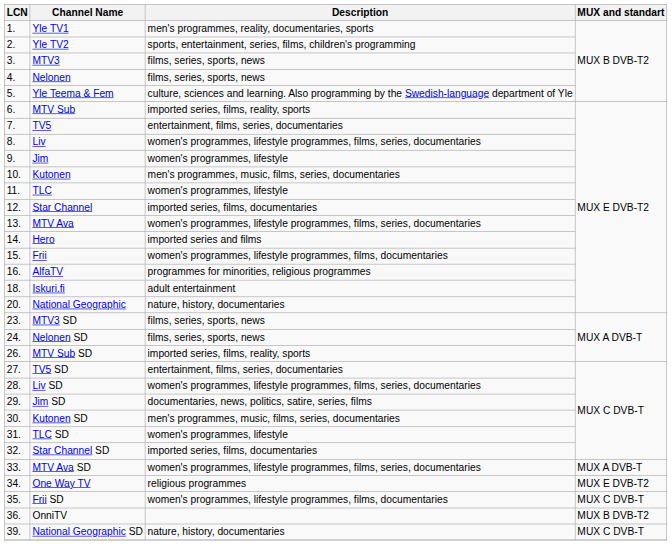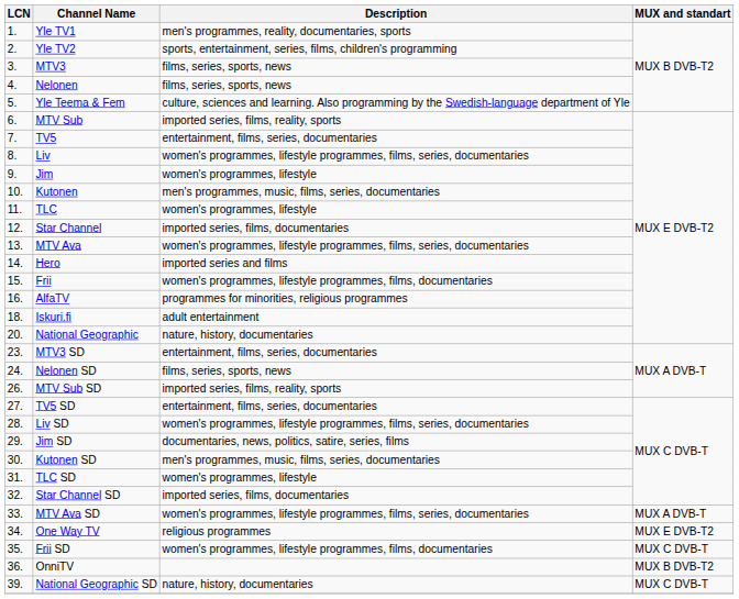 <table class="wikitable" style="text-align: left;">
 <tr>
 <th>LCN</th>
 <th>Channel Name</th>
 <th>Description</th>
 <th>MUX and standart</th>
 </tr>
 <tr>
 <td>1.</td>
 <td><a href='#'>Yle TV1</a></td>
 <td>men's programmes, reality, documentaries, sports</td>
 <td rowspan="5">MUX B DVB-T2</td>
 </tr>
 <tr>
 <td>2.</td>
 <td><a href='#'>Yle TV2</a></td>
 <td>sports, entertainment, series, films, children's programming</td>
 </tr>
 <tr>
 <td>3.</td>
 <td><a href='#'>MTV3</a></td>
 <td>films, series, sports, news</td>
 </tr>
 <tr>
 <td>4.</td>
 <td><a href='#'>Nelonen</a></td>
 <td>films, series, sports, news</td>
 </tr>
 <tr>
 <td>5.</td>
 <td><a href='#'>Yle Teema & Fem</a></td>
 <td>culture, sciences and learning. Also programming by the <a href='#'>Swedish-language</a> department of Yle</td>
 </tr>
 <tr>
 <td>6.</td>
 <td><a href='#'>MTV Sub</a></td>
 <td>imported series, films, reality, sports</td>
 <td rowspan="13">MUX E DVB-T2</td>
 </tr>
 <tr>
 <td>7.</td>
 <td><a href='#'>TV5</a></td>
 <td>entertainment, films, series, documentaries</td>
 </tr>
 <tr>
 <td>8.</td>
 <td><a href='#'>Liv</a></td>
 <td>women's programmes, lifestyle programmes, films, series, documentaries</td>
 </tr>
 <tr>
 <td>9.</td>
 <td><a href='#'>Jim</a></td>
 <td>women's programmes, lifestyle</td>
 </tr>
 <tr>
 <td>10.</td>
 <td><a href='#'>Kutonen</a></td>
 <td>men's programmes, music, films, series, documentaries</td>
 </tr>
 <tr>
 <td>11.</td>
 <td><a href='#'>TLC</a></td>
 <td>women's programmes, lifestyle</td>
 </tr>
 <tr>
 <td>12.</td>
 <td><a href='#'>Star Channel</a></td>
 <td>imported series, films, documentaries</td>
 </tr>
 <tr>
 <td>13.</td>
 <td><a href='#'>MTV Ava</a></td>
 <td>women's programmes, lifestyle programmes, films, series, documentaries</td>
 </tr>
 <tr>
 <td>14.</td>
 <td><a href='#'>Hero</a></td>
 <td>imported series and films</td>
 </tr>
 <tr>
 <td>15.</td>
 <td><a href='#'>Frii</a></td>
 <td>women's programmes, lifestyle programmes, films, documentaries</td>
 </tr>
 <tr>
 <td>16.</td>
 <td><a href='#'>AlfaTV</a></td>
 <td>programmes for minorities, religious programmes</td>
 </tr>
 <tr>
 <td>18.</td>
 <td><a href='#'>Iskuri.fi</a></td>
 <td>adult entertainment</td>
 </tr>
 <tr>
 <td>20.</td>
 <td><a href='#'>National Geographic</a></td>
 <td>nature, history, documentaries</td>
 </tr>
 <tr>
 <td>23.</td>
 <td><a href='#'>MTV3</a> SD</td>
-<td>films, series, sports, news</td>
+<td>entertainment, films, series, documentaries</td>
 <td rowspan="3">MUX A DVB-T</td>
 </tr>
 <tr>
 <td>24.</td>
 <td><a href='#'>Nelonen</a> SD</td>
 <td>films, series, sports, news</td>
 </tr>
 <tr>
 <td>26.</td>
 <td><a href='#'>MTV Sub</a> SD</td>
 <td>imported series, films, reality, sports</td>
 </tr>
 <tr>
 <td>27.</td>
 <td><a href='#'>TV5</a> SD</td>
 <td>entertainment, films, series, documentaries</td>
 <td rowspan="6">MUX C DVB-T</td>
 </tr>
 <tr>
 <td>28.</td>
 <td><a href='#'>Liv</a> SD</td>
 <td>women's programmes, lifestyle programmes, films, series, documentaries</td>
 </tr>
 <tr>
 <td>29.</td>
 <td><a href='#'>Jim</a>  SD</td>
 <td>documentaries, news, politics, satire, series, films</td>
 </tr>
 <tr>
 <td>30.</td>
 <td><a href='#'>Kutonen</a> SD</td>
 <td>men's programmes, music, films, series, documentaries</td>
 </tr>
 <tr>
 <td>31.</td>
 <td><a href='#'>TLC</a> SD</td>
 <td>women's programmes, lifestyle</td>
 </tr>
 <tr>
 <td>32.</td>
 <td><a href='#'>Star Channel</a> SD</td>
 <td>imported series, films, documentaries</td>
 </tr>
 <tr>
 <td>33.</td>
 <td><a href='#'>MTV Ava</a> SD</td>
 <td>women's programmes, lifestyle programmes, films, series, documentaries</td>
 <td>MUX A DVB-T</td>
 </tr>
 <tr>
 <td>34.</td>
 <td><a href='#'>One Way TV</a></td>
 <td>religious programmes</td>
 <td>MUX E DVB-T2</td>
 </tr>
 <tr>
 <td>35.</td>
 <td><a href='#'>Frii</a> SD</td>
 <td>women's programmes, lifestyle programmes, films, documentaries</td>
 <td>MUX C DVB-T</td>
 </tr>
 <tr>
 <td>36.</td>
 <td>OnniTV</td>
 <td></td>
 <td>MUX B DVB-T2</td>
 </tr>
 <tr>
 <td>39.</td>
 <td><a href='#'>National Geographic</a> SD</td>
 <td>nature, history, documentaries</td>
 <td>MUX C DVB-T</td>
 </tr>
 <tr>
 </tr>
 </table>
